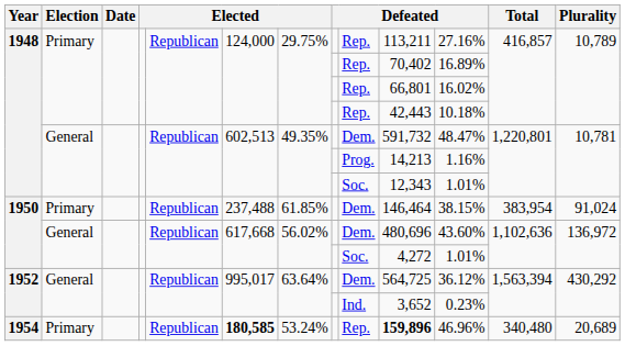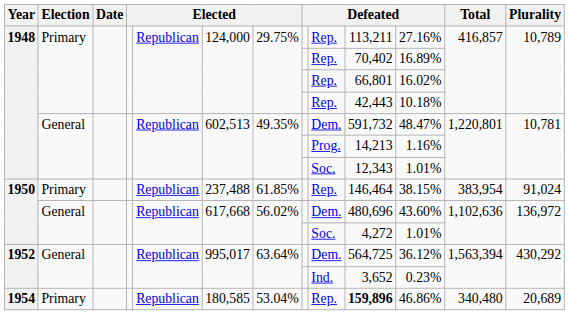 <table class=wikitable>
 <tr>
 <th>Year</th>
 <th>Election</th>
 <th>Date</th>
 <th ! colspan="4">Elected</th>
 <th ! colspan="4">Defeated</th>
 <th>Total</th>
 <th>Plurality</th>
 </tr>
 <tr>
 <th rowspan="7" valign="top">1948</th>
 <td rowspan="4" valign="top">Primary</td>
 <td rowspan="4" valign="top"></td>
 <td rowspan="4" valign="top"></td>
 <td rowspan="4" valign="top" ><a href='#'>Republican</a></td>
 <td rowspan="4" valign="top" align="right">124,000</td>
 <td rowspan="4" valign="top" align="right">29.75%</td>
 <td valign="top"></td>
 <td valign="top" ><a href='#'>Rep.</a></td>
 <td valign="top" align="right">113,211</td>
 <td valign="top" align="right">27.16%</td>
 <td rowspan="4" valign="top" align="right">416,857</td>
 <td rowspan="4" valign="top" align="right">10,789</td>
 </tr>
 <tr>
 <td valign="top"></td>
 <td valign="top" ><a href='#'>Rep.</a></td>
 <td valign="top" align="right">70,402</td>
 <td valign="top" align="right">16.89%</td>
 </tr>
 <tr>
 <td valign="top"></td>
 <td valign="top" ><a href='#'>Rep.</a></td>
 <td valign="top" align="right">66,801</td>
 <td valign="top" align="right">16.02%</td>
 </tr>
 <tr>
 <td valign="top"></td>
 <td valign="top" ><a href='#'>Rep.</a></td>
 <td valign="top" align="right">42,443</td>
 <td valign="top" align="right">10.18%</td>
 </tr>
 <tr>
 <td rowspan="3" valign="top">General</td>
 <td rowspan="3" valign="top"></td>
 <td rowspan="3" valign="top"></td>
 <td rowspan="3" valign="top" ><a href='#'>Republican</a></td>
 <td rowspan="3" valign="top" align="right">602,513</td>
 <td rowspan="3" valign="top" align="right">49.35%</td>
 <td valign="top"></td>
 <td valign="top" ><a href='#'>Dem.</a></td>
 <td valign="top" align="right">591,732</td>
 <td valign="top" align="right">48.47%</td>
 <td rowspan="3" valign="top" align="right">1,220,801</td>
 <td rowspan="3" valign="top" align="right">10,781</td>
 </tr>
 <tr>
 <td valign="top"></td>
 <td valign="top" ><a href='#'>Prog.</a></td>
 <td valign="top" align="right">14,213</td>
 <td valign="top" align="right">1.16%</td>
 </tr>
 <tr>
 <td valign="top"></td>
 <td valign="top" ><a href='#'>Soc.</a></td>
 <td valign="top" align="right">12,343</td>
 <td valign="top" align="right">1.01%</td>
 </tr>
 <tr>
 <th rowspan="3" valign="top">1950</th>
 <td valign="top">Primary</td>
 <td valign="top"></td>
 <td valign="top"></td>
 <td valign="top" ><a href='#'>Republican</a></td>
 <td valign="top" align="right">237,488</td>
 <td valign="top" align="right">61.85%</td>
 <td valign="top"></td>
-<td valign="top" ><a href='#'>Dem.</a></td>
+<td valign="top" ><a href='#'>Rep.</a></td>
 <td valign="top" align="right">146,464</td>
 <td valign="top" align="right">38.15%</td>
 <td valign="top" align="right">383,954</td>
 <td valign="top" align="right">91,024</td>
 </tr>
 <tr>
 <td rowspan="2" valign="top">General</td>
 <td rowspan="2" valign="top"></td>
 <td rowspan="2" valign="top"></td>
 <td rowspan="2" valign="top" ><a href='#'>Republican</a></td>
 <td rowspan="2" valign="top" align="right">617,668</td>
 <td rowspan="2" valign="top" align="right">56.02%</td>
 <td valign="top"></td>
 <td valign="top" ><a href='#'>Dem.</a></td>
 <td valign="top" align="right">480,696</td>
 <td valign="top" align="right">43.60%</td>
 <td rowspan="2" valign="top" align="right">1,102,636</td>
 <td rowspan="2" valign="top" align="right">136,972</td>
 </tr>
 <tr>
 <td valign="top"></td>
 <td valign="top" ><a href='#'>Soc.</a></td>
 <td valign="top" align="right">4,272</td>
 <td valign="top" align="right">1.01%</td>
 </tr>
 <tr>
 <th rowspan="2" valign="top">1952</th>
 <td rowspan="2" valign="top">General</td>
 <td rowspan="2" valign="top"></td>
 <td rowspan="2" valign="top"></td>
 <td rowspan="2" valign="top" ><a href='#'>Republican</a></td>
 <td rowspan="2" valign="top" align="right">995,017</td>
 <td rowspan="2" valign="top" align="right">63.64%</td>
 <td valign="top"></td>
 <td valign="top" ><a href='#'>Dem.</a></td>
 <td valign="top" align="right">564,725</td>
 <td valign="top" align="right">36.12%</td>
 <td rowspan="2" valign="top" align="right">1,563,394</td>
 <td rowspan="2" valign="top" align="right">430,292</td>
 </tr>
 <tr>
 <td valign="top"></td>
 <td valign="top" ><a href='#'>Ind.</a></td>
 <td valign="top" align="right">3,652</td>
 <td valign="top" align="right">0.23%</td>
 </tr>
 <tr>
 <th valign="top">1954</th>
 <td valign="top">Primary</td>
 <td valign="top"></td>
 <td valign="top"></td>
 <td valign="top" ><a href='#'>Republican</a></td>
-<td valign="top" align="right"><strong>180,585</strong></td>
-<td valign="top" align="right">53.24%</td>
+<td valign="top" align="right">180,585</td>
+<td valign="top" align="right">53.04%</td>
 <td valign="top"></td>
 <td valign="top" ><a href='#'>Rep.</a></td>
 <td valign="top" align="right"><strong>159,896</strong></td>
-<td valign="top" align="right">46.96%</td>
+<td valign="top" align="right">46.86%</td>
 <td valign="top" align="right">340,480</td>
 <td valign="top" align="right">20,689</td>
 </tr>
 </table>
